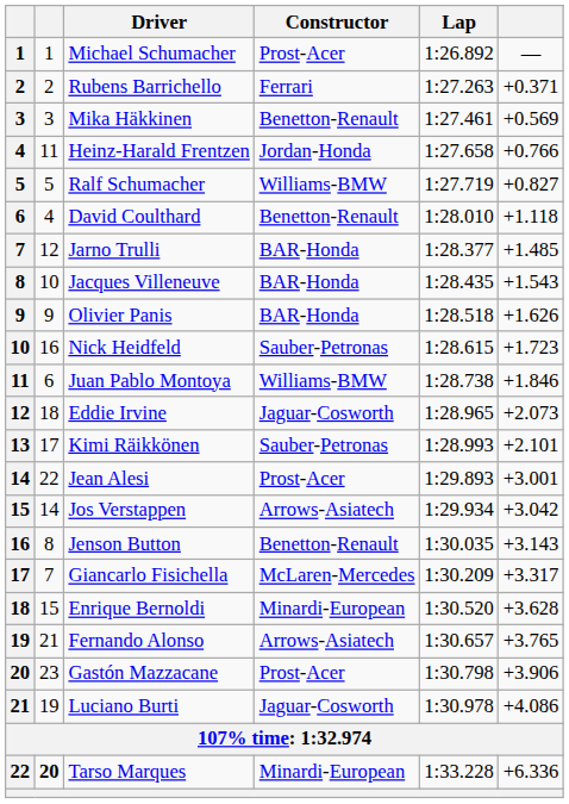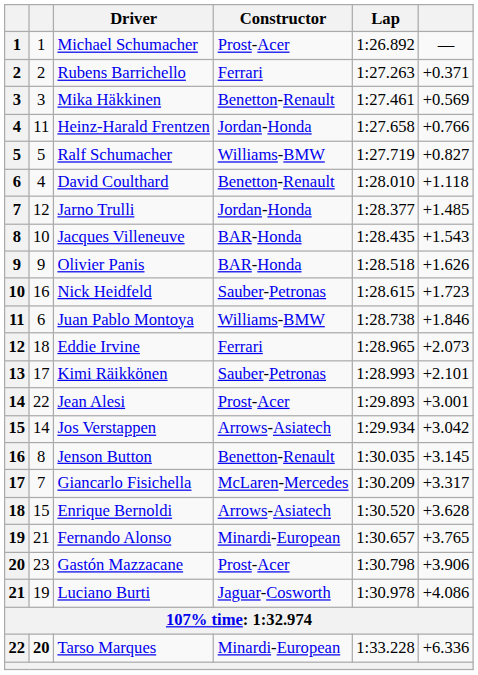 <table class="wikitable sortable" style="font-size: 85%;">
 <tr>
 <th scope="col"></th>
 <th scope="col"></th>
 <th scope="col">Driver</th>
 <th scope="col">Constructor</th>
 <th scope="col">Lap</th>
 <th scope="col"></th>
 </tr>
 <tr>
 <th scope="row">1</th>
 <td align="center">1</td>
 <td data-sort-value="sch, m"> <a href='#'>Michael Schumacher</a></td>
 <td><a href='#'>Prost</a>-<a href='#'>Acer</a></td>
 <td>1:26.892</td>
 <td align="center">—</td>
 </tr>
 <tr>
 <th scope="row">2</th>
 <td align="center">2</td>
 <td data-sort-value="bar"> <a href='#'>Rubens Barrichello</a></td>
 <td><a href='#'>Ferrari</a></td>
 <td>1:27.263</td>
 <td>+0.371</td>
 </tr>
 <tr>
 <th scope="row">3</th>
 <td align="center">3</td>
 <td data-sort-value="hak"> <a href='#'>Mika Häkkinen</a></td>
 <td><a href='#'>Benetton</a>-<a href='#'>Renault</a></td>
 <td>1:27.461</td>
 <td>+0.569</td>
 </tr>
 <tr>
 <th scope="row">4</th>
 <td align="center">11</td>
 <td data-sort-value="fre"> <a href='#'>Heinz-Harald Frentzen</a></td>
 <td><a href='#'>Jordan</a>-<a href='#'>Honda</a></td>
 <td>1:27.658</td>
 <td>+0.766</td>
 </tr>
 <tr>
 <th scope="row">5</th>
 <td align="center">5</td>
 <td data-sort-value="sch, r"> <a href='#'>Ralf Schumacher</a></td>
 <td><a href='#'>Williams</a>-<a href='#'>BMW</a></td>
 <td>1:27.719</td>
 <td>+0.827</td>
 </tr>
 <tr>
 <th scope="row">6</th>
 <td align="center">4</td>
 <td data-sort-value="cou"> <a href='#'>David Coulthard</a></td>
 <td><a href='#'>Benetton</a>-<a href='#'>Renault</a></td>
 <td>1:28.010</td>
 <td>+1.118</td>
 </tr>
 <tr>
 <th scope="row">7</th>
 <td align="center">12</td>
 <td data-sort-value="tru"> <a href='#'>Jarno Trulli</a></td>
-<td><a href='#'>BAR</a>-<a href='#'>Honda</a></td>
+<td><a href='#'>Jordan</a>-<a href='#'>Honda</a></td>
 <td>1:28.377</td>
 <td>+1.485</td>
 </tr>
 <tr>
 <th scope="row">8</th>
 <td align="center">10</td>
 <td data-sort-value="vil"> <a href='#'>Jacques Villeneuve</a></td>
 <td><a href='#'>BAR</a>-<a href='#'>Honda</a></td>
 <td>1:28.435</td>
 <td>+1.543</td>
 </tr>
 <tr>
 <th scope="row">9</th>
 <td align="center">9</td>
 <td data-sort-value="pan"> <a href='#'>Olivier Panis</a></td>
 <td><a href='#'>BAR</a>-<a href='#'>Honda</a></td>
 <td>1:28.518</td>
 <td>+1.626</td>
 </tr>
 <tr>
 <th scope="row">10</th>
 <td align="center">16</td>
 <td data-sort-value="hei"> <a href='#'>Nick Heidfeld</a></td>
 <td><a href='#'>Sauber</a>-<a href='#'>Petronas</a></td>
 <td>1:28.615</td>
 <td>+1.723</td>
 </tr>
 <tr>
 <th scope="row">11</th>
 <td align="center">6</td>
 <td data-sort-value="mon"> <a href='#'>Juan Pablo Montoya</a></td>
 <td><a href='#'>Williams</a>-<a href='#'>BMW</a></td>
 <td>1:28.738</td>
 <td>+1.846</td>
 </tr>
 <tr>
 <th scope="row">12</th>
 <td align="center">18</td>
 <td data-sort-value="irv"> <a href='#'>Eddie Irvine</a></td>
-<td><a href='#'>Jaguar</a>-<a href='#'>Cosworth</a></td>
+<td><a href='#'>Ferrari</a></td>
 <td>1:28.965</td>
 <td>+2.073</td>
 </tr>
 <tr>
 <th scope="row">13</th>
 <td align="center">17</td>
 <td data-sort-value="rai"> <a href='#'>Kimi Räikkönen</a></td>
 <td><a href='#'>Sauber</a>-<a href='#'>Petronas</a></td>
 <td>1:28.993</td>
 <td>+2.101</td>
 </tr>
 <tr>
 <th scope="row">14</th>
 <td align="center">22</td>
 <td data-sort-value="ale"> <a href='#'>Jean Alesi</a></td>
 <td><a href='#'>Prost</a>-<a href='#'>Acer</a></td>
 <td>1:29.893</td>
 <td>+3.001</td>
 </tr>
 <tr>
 <th scope="row">15</th>
 <td align="center">14</td>
 <td data-sort-value="ver"> <a href='#'>Jos Verstappen</a></td>
 <td><a href='#'>Arrows</a>-<a href='#'>Asiatech</a></td>
 <td>1:29.934</td>
 <td>+3.042</td>
 </tr>
 <tr>
 <th scope="row">16</th>
 <td align="center">8</td>
 <td data-sort-value="but"> <a href='#'>Jenson Button</a></td>
 <td><a href='#'>Benetton</a>-<a href='#'>Renault</a></td>
 <td>1:30.035</td>
-<td>+3.143</td>
+<td>+3.145</td>
 </tr>
 <tr>
 <th scope="row">17</th>
 <td align="center">7</td>
 <td data-sort-value="fis"> <a href='#'>Giancarlo Fisichella</a></td>
 <td><a href='#'>McLaren</a>-<a href='#'>Mercedes</a></td>
 <td>1:30.209</td>
 <td>+3.317</td>
 </tr>
 <tr>
 <th scope="row">18</th>
 <td align="center">15</td>
 <td data-sort-value="ber"> <a href='#'>Enrique Bernoldi</a></td>
-<td><a href='#'>Minardi</a>-<a href='#'>European</a></td>
+<td><a href='#'>Arrows</a>-<a href='#'>Asiatech</a></td>
 <td>1:30.520</td>
 <td>+3.628</td>
 </tr>
 <tr>
 <th scope="row">19</th>
 <td align="center">21</td>
 <td data-sort-value="alo"> <a href='#'>Fernando Alonso</a></td>
-<td><a href='#'>Arrows</a>-<a href='#'>Asiatech</a></td>
+<td><a href='#'>Minardi</a>-<a href='#'>European</a></td>
 <td>1:30.657</td>
 <td>+3.765</td>
 </tr>
 <tr>
 <th scope="row">20</th>
 <td align="center">23</td>
 <td data-sort-value="maz"> <a href='#'>Gastón Mazzacane</a></td>
 <td><a href='#'>Prost</a>-<a href='#'>Acer</a></td>
 <td>1:30.798</td>
 <td>+3.906</td>
 </tr>
 <tr>
 <th scope="row">21</th>
 <td align="center">19</td>
 <td data-sort-value="bur"> <a href='#'>Luciano Burti</a></td>
 <td><a href='#'>Jaguar</a>-<a href='#'>Cosworth</a></td>
 <td>1:30.978</td>
 <td>+4.086</td>
 </tr>
 <tr class="sortbottom">
 <th colspan="8"><a href='#'>107% time</a>: 1:32.974</th>
 </tr>
 <tr>
 <th scope="row">22</th>
 <td align="center"><strong>20</strong></td>
 <td data-sort-value="mar"> <a href='#'>Tarso Marques</a></td>
 <td><a href='#'>Minardi</a>-<a href='#'>European</a></td>
 <td>1:33.228</td>
 <td>+6.336</td>
 </tr>
 <tr class="sortbottom">
 <th colspan="7"></th>
 </tr>
 </table>
